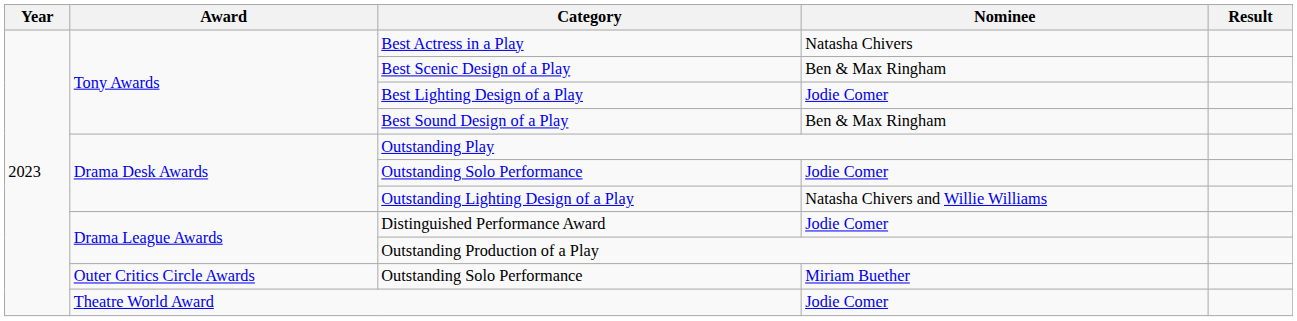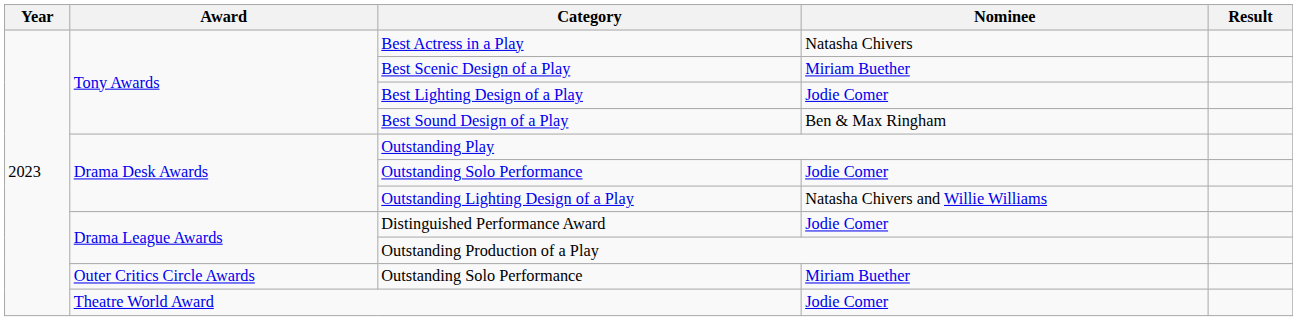 <table class="wikitable" style="width:100%;">
 <tr>
 <th>Year</th>
 <th><strong>Award</strong></th>
 <th><strong>Category</strong></th>
 <th><strong>Nominee</strong></th>
 <th><strong>Result</strong></th>
 </tr>
 <tr>
 <td rowspan="11">2023</td>
 <td rowspan="4"><a href='#'>Tony Awards</a></td>
 <td><a href='#'>Best Actress in a Play</a></td>
 <td>Natasha Chivers</td>
 <td></td>
 </tr>
 <tr>
 <td><a href='#'>Best Scenic Design of a Play</a></td>
-<td>Ben & Max Ringham</td>
+<td><a href='#'>Miriam Buether</a></td>
 <td></td>
 </tr>
 <tr>
 <td><a href='#'>Best Lighting Design of a Play</a></td>
 <td><a href='#'>Jodie Comer</a></td>
 <td></td>
 </tr>
 <tr>
 <td><a href='#'>Best Sound Design of a Play</a></td>
 <td>Ben & Max Ringham</td>
 <td></td>
 </tr>
 <tr>
 <td rowspan="3"><a href='#'>Drama Desk Awards</a></td>
 <td colspan="2"><a href='#'>Outstanding Play</a></td>
 <td></td>
 </tr>
 <tr>
 <td><a href='#'>Outstanding Solo Performance</a></td>
 <td><a href='#'>Jodie Comer</a></td>
 <td></td>
 </tr>
 <tr>
 <td><a href='#'>Outstanding Lighting Design of a Play</a></td>
 <td>Natasha Chivers and <a href='#'>Willie Williams</a></td>
 <td></td>
 </tr>
 <tr>
 <td rowspan="2"><a href='#'>Drama League Awards</a></td>
 <td>Distinguished Performance Award</td>
 <td><a href='#'>Jodie Comer</a></td>
 <td></td>
 </tr>
 <tr>
 <td colspan="2">Outstanding Production of a Play</td>
 <td></td>
 </tr>
 <tr>
 <td><a href='#'>Outer Critics Circle Awards</a></td>
 <td>Outstanding Solo Performance</td>
 <td><a href='#'>Miriam Buether</a></td>
 <td></td>
 </tr>
 <tr>
 <td colspan="2"><a href='#'>Theatre World Award</a></td>
 <td><a href='#'>Jodie Comer</a></td>
 <td></td>
 </tr>
 </table>
